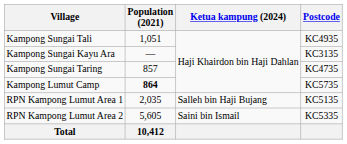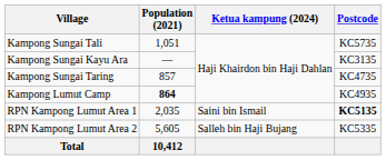 <table class="wikitable sortable">
 <tr>
 <th>Village</th>
 <th>Population<br>(2021)</th>
 <th><a href='#'>Ketua kampung</a> (2024)</th>
 <th><a href='#'>Postcode</a></th>
 </tr>
 <tr>
 <td>Kampong Sungai Tali</td>
 <td align=center>1,051</td>
 <td rowspan="4">Haji Khairdon bin Haji Dahlan</td>
-<td align="center">KC4935</td>
+<td align="center">KC5735</td>
 </tr>
 <tr>
 <td>Kampong Sungai Kayu Ara</td>
 <td align=center>—</td>
 <td align=center>KC3135</td>
 </tr>
 <tr>
 <td>Kampong Sungai Taring</td>
 <td align=center>857</td>
 <td align="center">KC4735</td>
 </tr>
 <tr>
 <td>Kampong Lumut Camp</td>
 <td align="center"><strong>864</strong></td>
-<td align="center">KC5735</td>
+<td align="center">KC4935</td>
 </tr>
 <tr>
 <td>RPN Kampong Lumut Area 1</td>
 <td align="center">2,035</td>
-<td>Salleh bin Haji Bujang</td>
-<td align="center">KC5135</td>
+<td>Saini bin Ismail</td>
+<td align="center"><strong>KC5135</strong></td>
 </tr>
 <tr>
 <td>RPN Kampong Lumut Area 2</td>
 <td align="center">5,605</td>
-<td>Saini bin Ismail</td>
+<td>Salleh bin Haji Bujang</td>
 <td align="center">KC5335</td>
 </tr>
 <tr>
 <th>Total</th>
 <th>10,412</th>
 <th></th>
 <th></th>
 </tr>
 </table>
